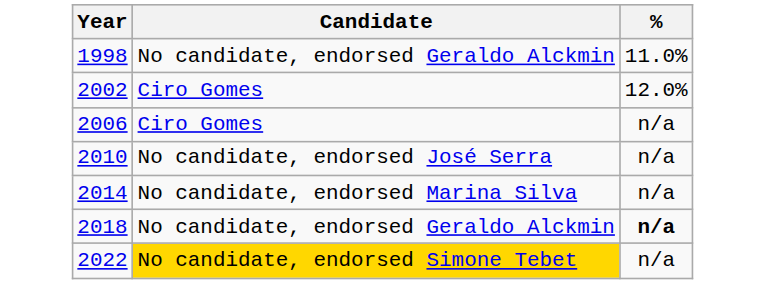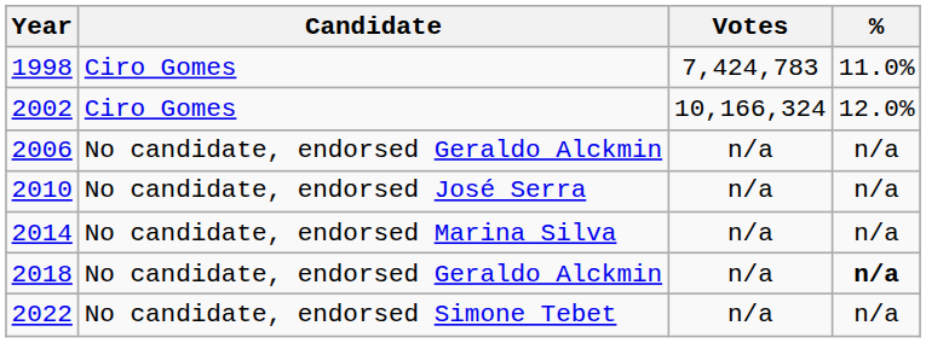 <table class="wikitable" style="margin:auto;">
 <tr ---->
 <th align="center">Year</th>
 <th align="center">Candidate</th>
+<th align="center">Votes</th>
 <th align="center">%</th>
 </tr>
 <tr ---->
 <td><a href='#'>1998</a></td>
-<td>No candidate, endorsed <a href='#'>Geraldo Alckmin</a></td>
+<td><a href='#'>Ciro Gomes</a></td>
+<td align="center">7,424,783</td>
 <td align="center">11.0%</td>
 </tr>
 <tr ---->
 <td><a href='#'>2002</a></td>
 <td><a href='#'>Ciro Gomes</a></td>
+<td align="center">10,166,324</td>
 <td align="center">12.0%</td>
 </tr>
 <tr ---->
 <td><a href='#'>2006</a></td>
-<td><a href='#'>Ciro Gomes</a></td>
+<td>No candidate, endorsed <a href='#'>Geraldo Alckmin</a></td>
+<td align="center">n/a</td>
 <td align="center">n/a</td>
 </tr>
 <tr ---->
 <td><a href='#'>2010</a></td>
 <td>No candidate, endorsed <a href='#'>José Serra</a></td>
 <td align="center">n/a</td>
+<td align="center">n/a</td>
 </tr>
 <tr ---->
 <td><a href='#'>2014</a></td>
 <td>No candidate, endorsed <a href='#'>Marina Silva</a></td>
 <td align="center">n/a</td>
+<td align="center">n/a</td>
 </tr>
 <tr>
 <td><a href='#'>2018</a></td>
 <td>No candidate, endorsed <a href='#'>Geraldo Alckmin</a></td>
+<td align="center">n/a</td>
 <td align="center"><strong>n/a</strong></td>
 </tr>
 <tr>
 <td><a href='#'>2022</a></td>
-<td style="background: gold;">No candidate, endorsed <a href='#'>Simone Tebet</a></td>
+<td>No candidate, endorsed <a href='#'>Simone Tebet</a></td>
+<td align="center">n/a</td>
 <td align="center">n/a</td>
 </tr>
 </table>
